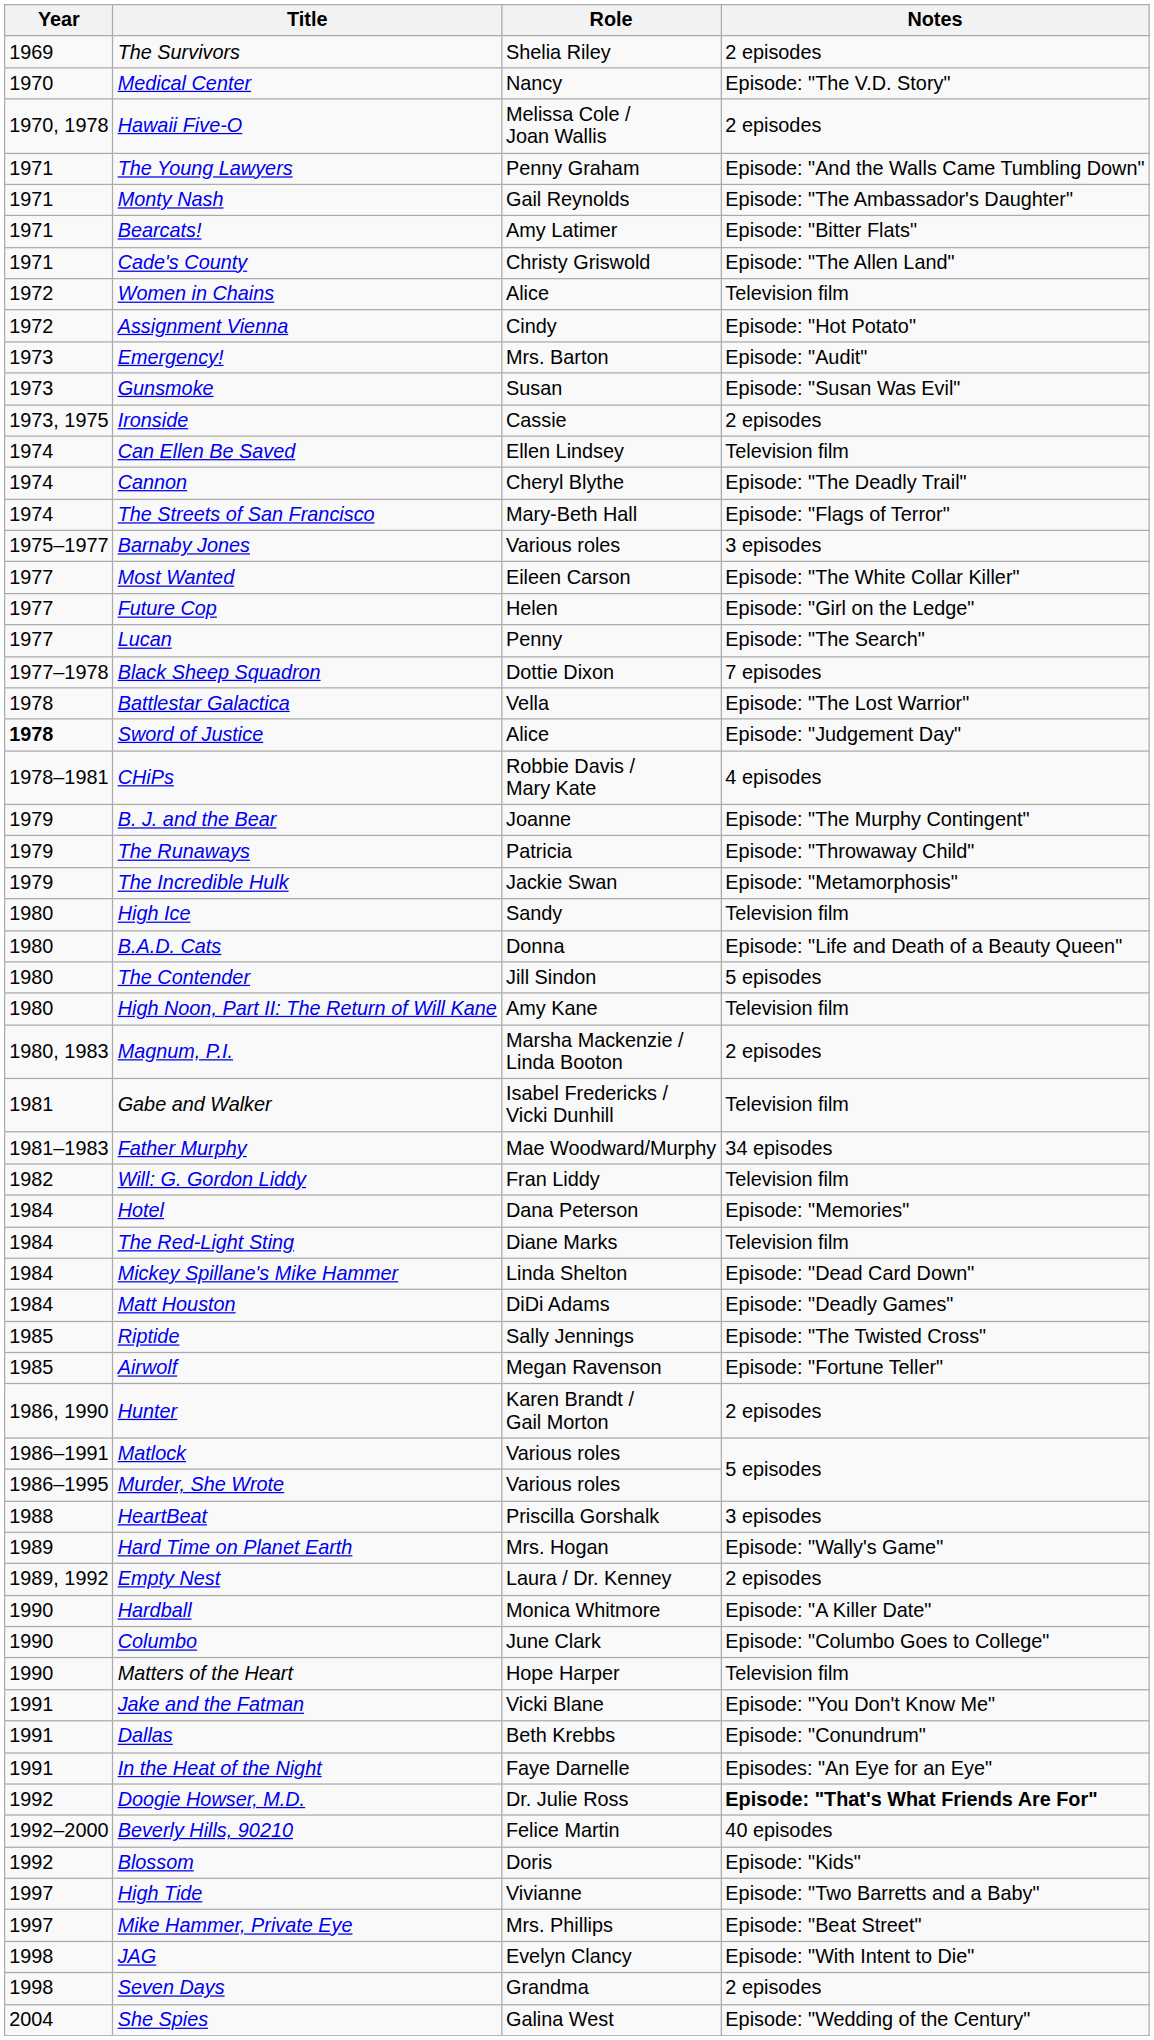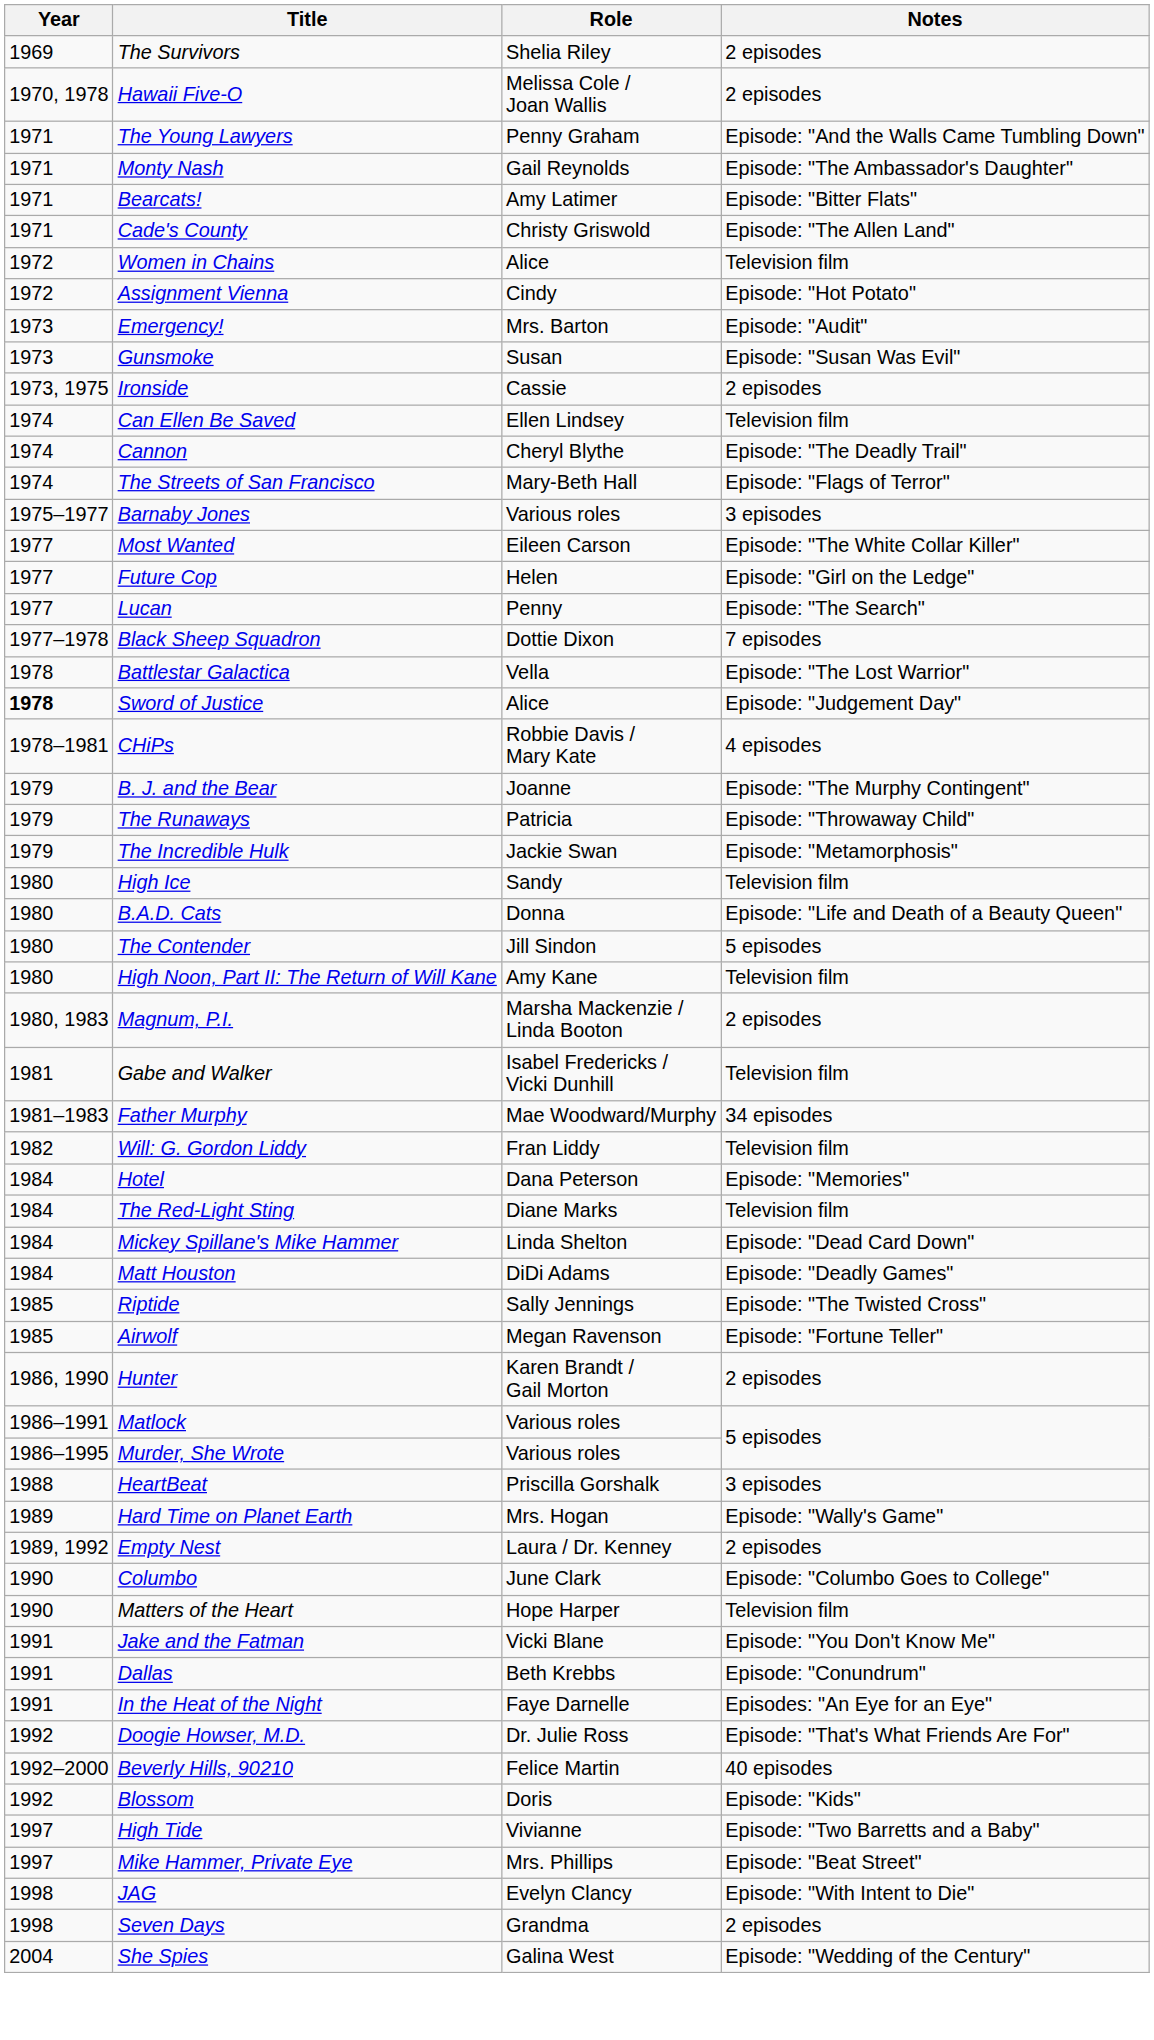 <table class="wikitable sortable">
 <tr>
 <th>Year</th>
 <th>Title</th>
 <th>Role</th>
 <th>Notes</th>
 </tr>
 <tr>
 <td>1969</td>
 <td><em>The Survivors</em></td>
 <td>Shelia Riley</td>
 <td>2 episodes</td>
-</tr>
-<tr>
-<td>1970</td>
-<td><a href='#'><em>Medical Center</em></a></td>
-<td>Nancy</td>
-<td>Episode: "The V.D. Story"</td>
 </tr>
 <tr>
 <td>1970, 1978</td>
 <td><a href='#'><em>Hawaii Five-O</em></a></td>
 <td>Melissa Cole /<br>Joan Wallis</td>
 <td>2 episodes</td>
 </tr>
 <tr>
 <td>1971</td>
 <td><em><a href='#'>The Young Lawyers</a></em></td>
 <td>Penny Graham</td>
 <td>Episode: "And the Walls Came Tumbling Down"</td>
 </tr>
 <tr>
 <td>1971</td>
 <td><em><a href='#'>Monty Nash</a></em></td>
 <td>Gail Reynolds</td>
 <td>Episode: "The Ambassador's Daughter"</td>
 </tr>
 <tr>
 <td>1971</td>
 <td><em><a href='#'>Bearcats!</a></em></td>
 <td>Amy Latimer</td>
 <td>Episode: "Bitter Flats"</td>
 </tr>
 <tr>
 <td>1971</td>
 <td><em><a href='#'>Cade's County</a></em></td>
 <td>Christy Griswold</td>
 <td>Episode: "The Allen Land"</td>
 </tr>
 <tr>
 <td>1972</td>
 <td><em><a href='#'>Women in Chains</a></em></td>
 <td>Alice</td>
 <td>Television film</td>
 </tr>
 <tr>
 <td>1972</td>
 <td><em><a href='#'>Assignment Vienna</a></em></td>
 <td>Cindy</td>
 <td>Episode: "Hot Potato"</td>
 </tr>
 <tr>
 <td>1973</td>
 <td><em><a href='#'>Emergency!</a></em></td>
 <td>Mrs. Barton</td>
 <td>Episode: "Audit"</td>
 </tr>
 <tr>
 <td>1973</td>
 <td><em><a href='#'>Gunsmoke</a></em></td>
 <td>Susan</td>
 <td>Episode: "Susan Was Evil"</td>
 </tr>
 <tr>
 <td>1973, 1975</td>
 <td><a href='#'><em>Ironside</em></a></td>
 <td>Cassie</td>
 <td>2 episodes</td>
 </tr>
 <tr>
 <td>1974</td>
 <td><em><a href='#'>Can Ellen Be Saved</a></em></td>
 <td>Ellen Lindsey</td>
 <td>Television film</td>
 </tr>
 <tr>
 <td>1974</td>
 <td><a href='#'><em>Cannon</em></a></td>
 <td>Cheryl Blythe</td>
 <td>Episode: "The Deadly Trail"</td>
 </tr>
 <tr>
 <td>1974</td>
 <td><em><a href='#'>The Streets of San Francisco</a></em></td>
 <td>Mary-Beth Hall</td>
 <td>Episode: "Flags of Terror"</td>
 </tr>
 <tr>
 <td>1975–1977</td>
 <td><em><a href='#'>Barnaby Jones</a></em></td>
 <td>Various roles</td>
 <td>3 episodes</td>
 </tr>
 <tr>
 <td>1977</td>
 <td><a href='#'><em>Most Wanted</em></a></td>
 <td>Eileen Carson</td>
 <td>Episode: "The White Collar Killer"</td>
 </tr>
 <tr>
 <td>1977</td>
 <td><a href='#'><em>Future Cop</em></a></td>
 <td>Helen</td>
 <td>Episode: "Girl on the Ledge"</td>
 </tr>
 <tr>
 <td>1977</td>
 <td><a href='#'><em>Lucan</em></a></td>
 <td>Penny</td>
 <td>Episode: "The Search"</td>
 </tr>
 <tr>
 <td>1977–1978</td>
 <td><em><a href='#'>Black Sheep Squadron</a></em></td>
 <td>Dottie Dixon</td>
 <td>7 episodes</td>
 </tr>
 <tr>
 <td>1978</td>
 <td><a href='#'><em>Battlestar Galactica</em></a></td>
 <td>Vella</td>
 <td>Episode: "The Lost Warrior"</td>
 </tr>
 <tr>
 <td><strong>1978</strong></td>
 <td><a href='#'><em>Sword of Justice</em></a></td>
 <td>Alice</td>
 <td>Episode: "Judgement Day"</td>
 </tr>
 <tr>
 <td>1978–1981</td>
 <td><em><a href='#'>CHiPs</a></em></td>
 <td>Robbie Davis /<br>Mary Kate</td>
 <td>4 episodes</td>
 </tr>
 <tr>
 <td>1979</td>
 <td><em><a href='#'>B. J. and the Bear</a></em></td>
 <td>Joanne</td>
 <td>Episode: "The Murphy Contingent"</td>
 </tr>
 <tr>
 <td>1979</td>
 <td><a href='#'><em>The Runaways</em></a></td>
 <td>Patricia</td>
 <td>Episode: "Throwaway Child"</td>
 </tr>
 <tr>
 <td>1979</td>
 <td><a href='#'><em>The Incredible Hulk</em></a></td>
 <td>Jackie Swan</td>
 <td>Episode: "Metamorphosis"</td>
 </tr>
 <tr>
 <td>1980</td>
 <td><a href='#'><em>High Ice</em></a></td>
 <td>Sandy</td>
 <td>Television film</td>
 </tr>
 <tr>
 <td>1980</td>
 <td><em><a href='#'>B.A.D. Cats</a></em></td>
 <td>Donna</td>
 <td>Episode: "Life and Death of a Beauty Queen"</td>
 </tr>
 <tr>
 <td>1980</td>
 <td><a href='#'><em>The Contender</em></a></td>
 <td>Jill Sindon</td>
 <td>5 episodes</td>
 </tr>
 <tr>
 <td>1980</td>
 <td><em><a href='#'>High Noon, Part II: The Return of Will Kane</a></em></td>
 <td>Amy Kane</td>
 <td>Television film</td>
 </tr>
 <tr>
 <td>1980, 1983</td>
 <td><em><a href='#'>Magnum, P.I.</a></em></td>
 <td>Marsha Mackenzie /<br>Linda Booton</td>
 <td>2 episodes</td>
 </tr>
 <tr>
 <td>1981</td>
 <td><em>Gabe and Walker</em></td>
 <td>Isabel Fredericks /<br>Vicki Dunhill</td>
 <td>Television film</td>
 </tr>
 <tr>
 <td>1981–1983</td>
 <td><em><a href='#'>Father Murphy</a></em></td>
 <td>Mae Woodward/Murphy</td>
 <td>34 episodes</td>
 </tr>
 <tr>
 <td>1982</td>
 <td><em><a href='#'>Will: G. Gordon Liddy</a></em></td>
 <td>Fran Liddy</td>
 <td>Television film</td>
 </tr>
 <tr>
 <td>1984</td>
 <td><a href='#'><em>Hotel</em></a></td>
 <td>Dana Peterson</td>
 <td>Episode: "Memories"</td>
 </tr>
 <tr>
 <td>1984</td>
 <td><em><a href='#'>The Red-Light Sting</a></em></td>
 <td>Diane Marks</td>
 <td>Television film</td>
 </tr>
 <tr>
 <td>1984</td>
 <td><a href='#'><em>Mickey Spillane's Mike Hammer</em></a></td>
 <td>Linda Shelton</td>
 <td>Episode: "Dead Card Down"</td>
 </tr>
 <tr>
 <td>1984</td>
 <td><em><a href='#'>Matt Houston</a></em></td>
 <td>DiDi Adams</td>
 <td>Episode: "Deadly Games"</td>
 </tr>
 <tr>
 <td>1985</td>
 <td><a href='#'><em>Riptide</em></a></td>
 <td>Sally Jennings</td>
 <td>Episode: "The Twisted Cross"</td>
 </tr>
 <tr>
 <td>1985</td>
 <td><em><a href='#'>Airwolf</a></em></td>
 <td>Megan Ravenson</td>
 <td>Episode: "Fortune Teller"</td>
 </tr>
 <tr>
 <td>1986, 1990</td>
 <td><a href='#'><em>Hunter</em></a></td>
 <td>Karen Brandt /<br>Gail Morton</td>
 <td>2 episodes</td>
 </tr>
 <tr>
 <td>1986–1991</td>
 <td><a href='#'><em>Matlock</em></a></td>
 <td>Various roles</td>
 <td rowspan="2">5 episodes</td>
 </tr>
 <tr>
 <td>1986–1995</td>
 <td><em><a href='#'>Murder, She Wrote</a></em></td>
 <td>Various roles</td>
 </tr>
 <tr>
 <td>1988</td>
 <td><a href='#'><em>HeartBeat</em></a></td>
 <td>Priscilla Gorshalk</td>
 <td>3 episodes</td>
 </tr>
 <tr>
 <td>1989</td>
 <td><em><a href='#'>Hard Time on Planet Earth</a></em></td>
 <td>Mrs. Hogan</td>
 <td>Episode: "Wally's Game"</td>
 </tr>
 <tr>
 <td>1989, 1992</td>
 <td><em><a href='#'>Empty Nest</a></em></td>
 <td>Laura / Dr. Kenney</td>
 <td>2 episodes</td>
 </tr>
 <tr>
 <td>1990</td>
-<td><a href='#'><em>Hardball</em></a></td>
-<td>Monica Whitmore</td>
-<td>Episode: "A Killer Date"</td>
-</tr>
-<tr>
-<td>1990</td>
 <td><em><a href='#'>Columbo</a></em></td>
 <td>June Clark</td>
 <td>Episode: "Columbo Goes to College"</td>
 </tr>
 <tr>
 <td>1990</td>
 <td><em>Matters of the Heart</em></td>
 <td>Hope Harper</td>
 <td>Television film</td>
 </tr>
 <tr>
 <td>1991</td>
 <td><em><a href='#'>Jake and the Fatman</a></em></td>
 <td>Vicki Blane</td>
 <td>Episode: "You Don't Know Me"</td>
 </tr>
 <tr>
 <td>1991</td>
 <td><em><a href='#'>Dallas</a></em></td>
 <td>Beth Krebbs</td>
 <td>Episode: "Conundrum"</td>
 </tr>
 <tr>
 <td>1991</td>
 <td><a href='#'><em>In the Heat of the Night</em></a></td>
 <td>Faye Darnelle</td>
 <td>Episodes: "An Eye for an Eye"</td>
 </tr>
 <tr>
 <td>1992</td>
 <td><em><a href='#'>Doogie Howser, M.D.</a></em></td>
 <td>Dr. Julie Ross</td>
-<td><strong>Episode: "That's What Friends Are For"</strong></td>
+<td>Episode: "That's What Friends Are For"</td>
 </tr>
 <tr>
 <td>1992–2000</td>
 <td><em><a href='#'>Beverly Hills, 90210</a></em></td>
 <td>Felice Martin</td>
 <td>40 episodes</td>
 </tr>
 <tr>
 <td>1992</td>
 <td><a href='#'><em>Blossom</em></a></td>
 <td>Doris</td>
 <td>Episode: "Kids"</td>
 </tr>
 <tr>
 <td>1997</td>
 <td><a href='#'><em>High Tide</em></a></td>
 <td>Vivianne</td>
 <td>Episode: "Two Barretts and a Baby"</td>
 </tr>
 <tr>
 <td>1997</td>
 <td><em><a href='#'>Mike Hammer, Private Eye</a></em></td>
 <td>Mrs. Phillips</td>
 <td>Episode: "Beat Street"</td>
 </tr>
 <tr>
 <td>1998</td>
 <td><a href='#'><em>JAG</em></a></td>
 <td>Evelyn Clancy</td>
 <td>Episode: "With Intent to Die"</td>
 </tr>
 <tr>
 <td>1998</td>
 <td><a href='#'><em>Seven Days</em></a></td>
 <td>Grandma</td>
 <td>2 episodes</td>
 </tr>
 <tr>
 <td>2004</td>
 <td><em><a href='#'>She Spies</a></em></td>
 <td>Galina West</td>
 <td>Episode: "Wedding of the Century"</td>
 </tr>
 </table>
